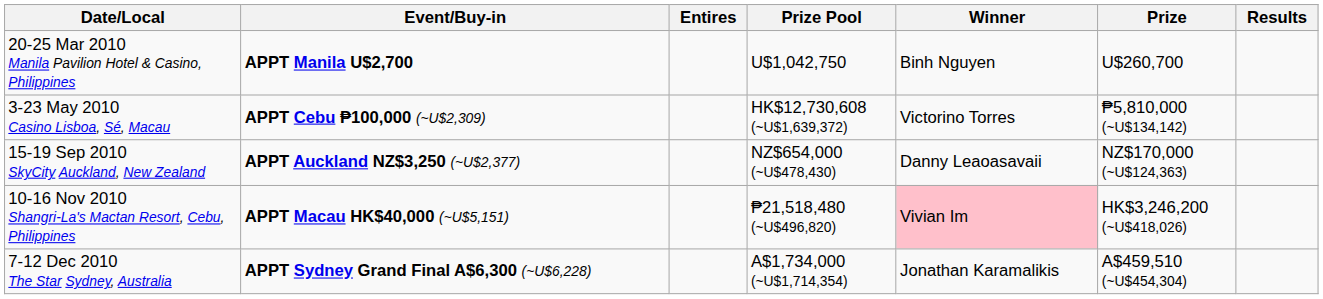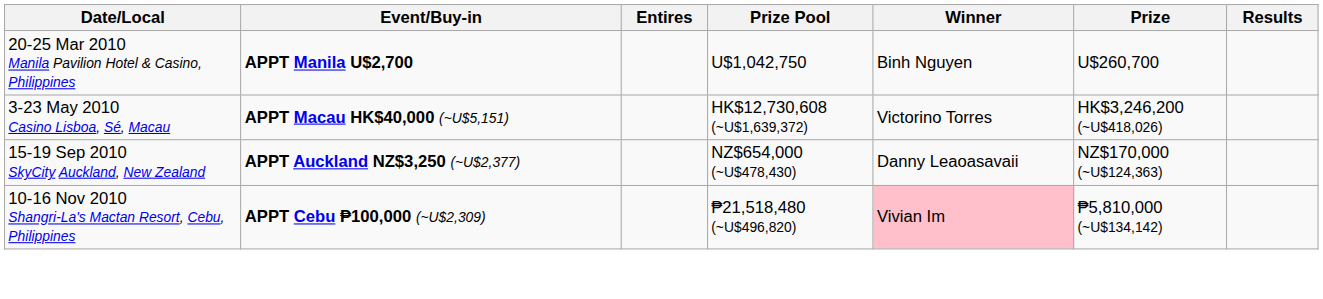 <table class="wikitable" width="100%">
 <tr>
 <th width="18%">Date/Local</th>
 <th !width="20%">Event/Buy-in</th>
 <th !width="10%">Entires</th>
 <th !width="10%">Prize Pool</th>
 <th !width="22%">Winner</th>
 <th !width="10%">Prize</th>
 <th !width="10%">Results</th>
 </tr>
 <tr>
 <td>20-25 Mar 2010<br><small><em><a href='#'>Manila</a> Pavilion Hotel & Casino, <a href='#'>Philippines</a></em></small></td>
 <td> <strong>APPT <a href='#'>Manila</a> U$2,700</strong></td>
 <td></td>
 <td>U$1,042,750</td>
 <td> Binh Nguyen</td>
 <td>U$260,700</td>
 <td></td>
 </tr>
 <tr>
 <td>3-23 May 2010<br><small><em><a href='#'>Casino Lisboa</a>, <a href='#'>Sé</a>, <a href='#'>Macau</a></em></small></td>
-<td> <strong>APPT <a href='#'>Cebu</a> ₱100,000</strong> <em><small>(~U$2,309)</small></em></td>
+<td> <strong>APPT <a href='#'>Macau</a> HK$40,000</strong> <em><small>(~U$5,151)</small></em></td>
 <td></td>
 <td>HK$12,730,608<br><small>(~U$1,639,372)</small></td>
 <td> Victorino Torres</td>
-<td>₱5,810,000<br><small>(~U$134,142)</small></td>
+<td>HK$3,246,200<br><small>(~U$418,026)</small></td>
 <td></td>
 </tr>
 <tr>
 <td>15-19 Sep 2010<br><small><em><a href='#'>SkyCity</a> <a href='#'>Auckland</a>, <a href='#'>New Zealand</a></em></small></td>
 <td> <strong>APPT <a href='#'>Auckland</a> NZ$3,250</strong> <em><small>(~U$2,377)</small></em></td>
 <td></td>
 <td>NZ$654,000<br><small>(~U$478,430)</small></td>
 <td> Danny Leaoasavaii</td>
 <td>NZ$170,000<br><small>(~U$124,363)</small></td>
 <td></td>
 </tr>
 <tr>
 <td>10-16 Nov 2010<br><small><em><a href='#'>Shangri-La's Mactan Resort</a>, <a href='#'>Cebu</a>, <a href='#'>Philippines</a></em></small></td>
-<td> <strong>APPT <a href='#'>Macau</a> HK$40,000</strong> <em><small>(~U$5,151)</small></em></td>
+<td> <strong>APPT <a href='#'>Cebu</a> ₱100,000</strong> <em><small>(~U$2,309)</small></em></td>
 <td></td>
 <td>₱21,518,480<br><small>(~U$496,820)</small></td>
 <td style="background: pink;"> Vivian Im</td>
-<td>HK$3,246,200<br><small>(~U$418,026)</small></td>
-<td></td>
-</tr>
-<tr>
-<td>7-12 Dec 2010<br><small><em><a href='#'>The Star</a> <a href='#'>Sydney</a>, <a href='#'>Australia</a></em></small></td>
-<td> <strong>APPT <a href='#'>Sydney</a> Grand Final A$6,300</strong> <em><small>(~U$6,228)</small></em></td>
-<td></td>
-<td>A$1,734,000<br><small>(~U$1,714,354)</small></td>
-<td> Jonathan Karamalikis</td>
-<td>A$459,510<br><small>(~U$454,304)</small></td>
+<td>₱5,810,000<br><small>(~U$134,142)</small></td>
 <td></td>
 </tr>
 </table>
